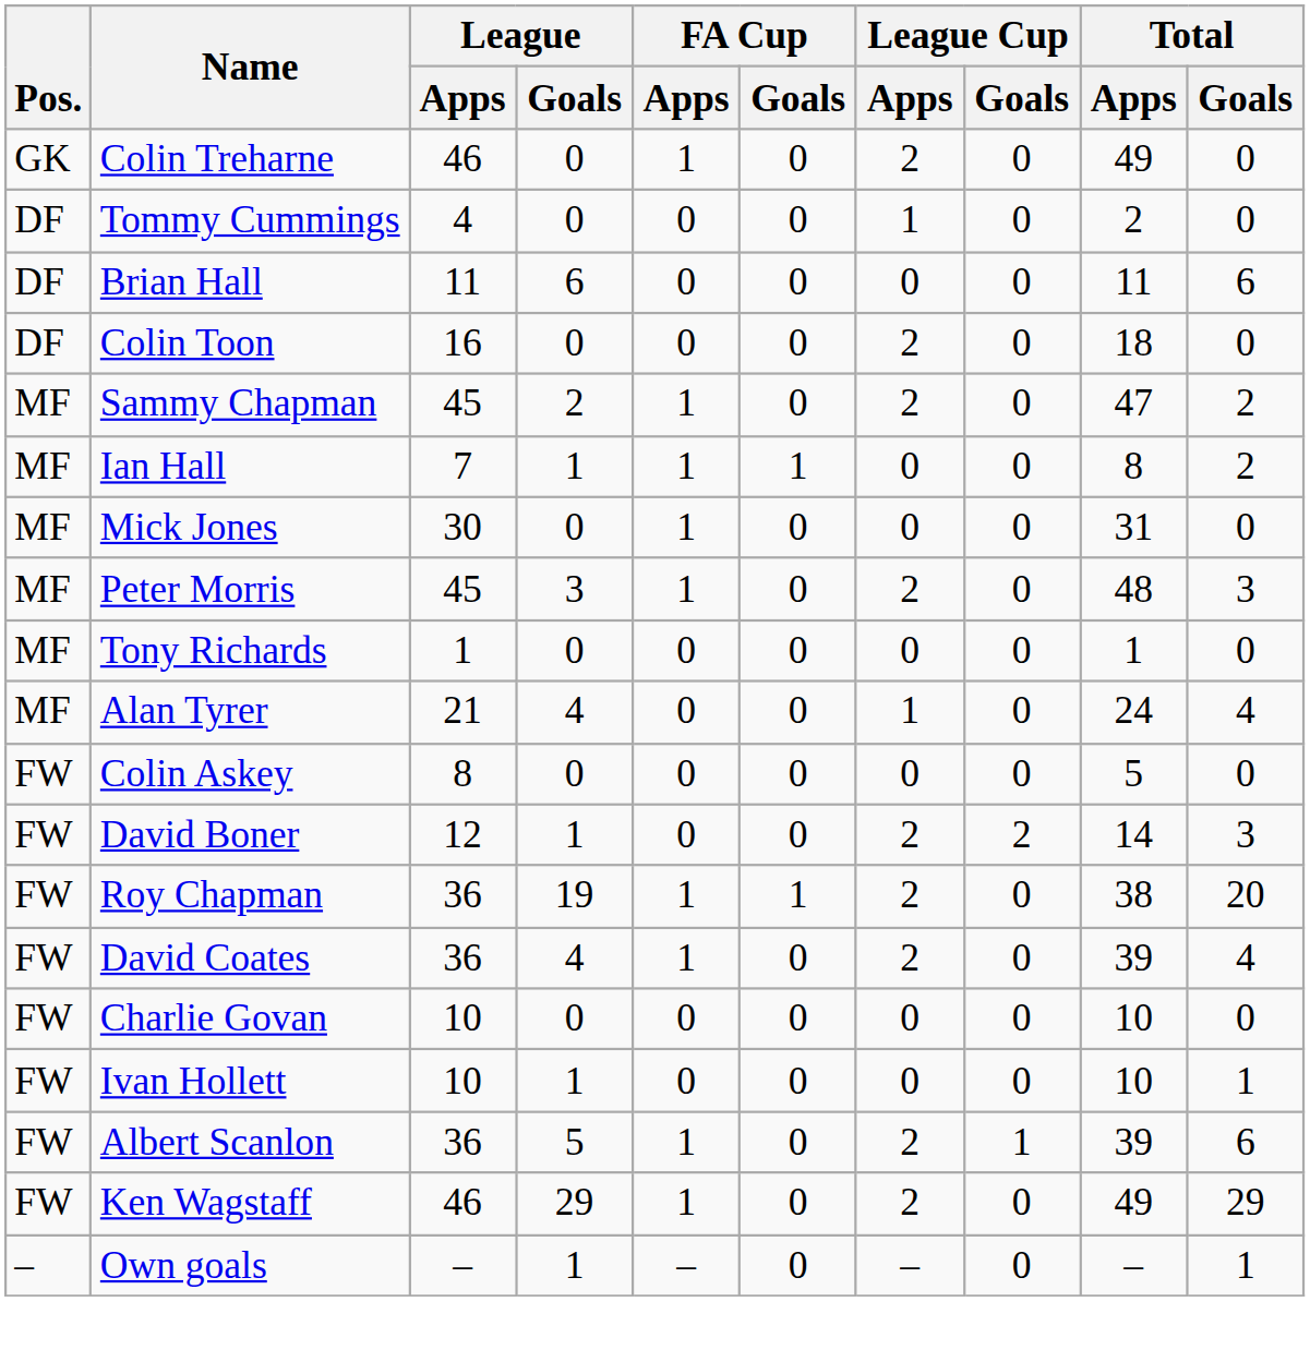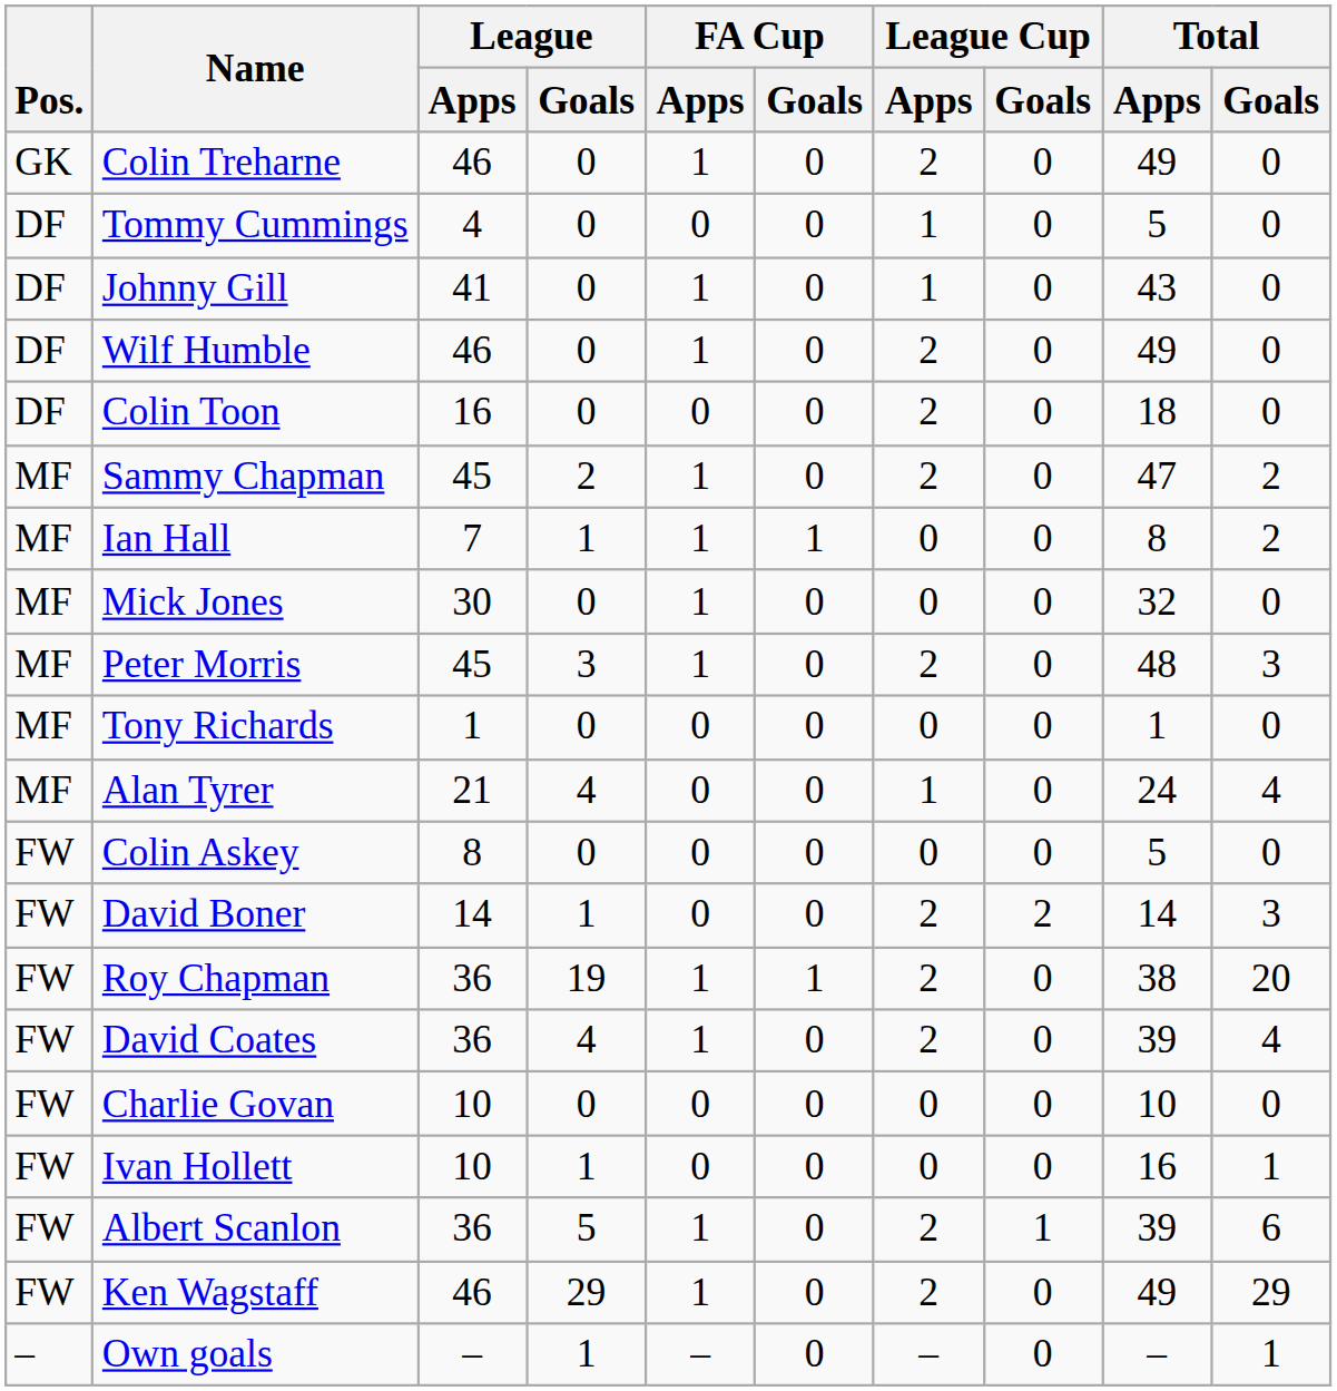 <table class="wikitable" style="text-align:center">
 <tr>
 <th rowspan="2" valign="bottom">Pos.</th>
 <th rowspan="2">Name</th>
 <th colspan="2" width="85">League</th>
 <th colspan="2" width="85">FA Cup</th>
 <th colspan="2" width="85">League Cup</th>
 <th colspan="2" width="85">Total</th>
 </tr>
 <tr>
 <th>Apps</th>
 <th>Goals</th>
 <th>Apps</th>
 <th>Goals</th>
 <th>Apps</th>
 <th>Goals</th>
 <th>Apps</th>
 <th>Goals</th>
 </tr>
 <tr>
 <td align="left">GK</td>
 <td align="left"> <a href='#'>Colin Treharne</a></td>
 <td>46</td>
 <td>0</td>
 <td>1</td>
 <td>0</td>
 <td>2</td>
 <td>0</td>
 <td>49</td>
 <td>0</td>
 </tr>
 <tr>
 <td align="left">DF</td>
 <td align="left"> <a href='#'>Tommy Cummings</a></td>
 <td>4</td>
 <td>0</td>
 <td>0</td>
 <td>0</td>
 <td>1</td>
 <td>0</td>
-<td>2</td>
+<td>5</td>
 <td>0</td>
 </tr>
 <tr>
 <td align="left">DF</td>
-<td align="left"> <a href='#'>Brian Hall</a></td>
-<td>11</td>
-<td>6</td>
+<td align="left"> <a href='#'>Johnny Gill</a></td>
+<td>41</td>
 <td>0</td>
+<td>1</td>
 <td>0</td>
+<td>1</td>
 <td>0</td>
+<td>43</td>
 <td>0</td>
-<td>11</td>
-<td>6</td>
+</tr>
+<tr>
+<td align="left">DF</td>
+<td align="left"> <a href='#'>Wilf Humble</a></td>
+<td>46</td>
+<td>0</td>
+<td>1</td>
+<td>0</td>
+<td>2</td>
+<td>0</td>
+<td>49</td>
+<td>0</td>
 </tr>
 <tr>
 <td align="left">DF</td>
 <td align="left"> <a href='#'>Colin Toon</a></td>
 <td>16</td>
 <td>0</td>
 <td>0</td>
 <td>0</td>
 <td>2</td>
 <td>0</td>
 <td>18</td>
 <td>0</td>
 </tr>
 <tr>
 <td align="left">MF</td>
 <td align="left"> <a href='#'>Sammy Chapman</a></td>
 <td>45</td>
 <td>2</td>
 <td>1</td>
 <td>0</td>
 <td>2</td>
 <td>0</td>
 <td>47</td>
 <td>2</td>
 </tr>
 <tr>
 <td align="left">MF</td>
 <td align="left"> <a href='#'>Ian Hall</a></td>
 <td>7</td>
 <td>1</td>
 <td>1</td>
 <td>1</td>
 <td>0</td>
 <td>0</td>
 <td>8</td>
 <td>2</td>
 </tr>
 <tr>
 <td align="left">MF</td>
 <td align="left"> <a href='#'>Mick Jones</a></td>
 <td>30</td>
 <td>0</td>
 <td>1</td>
 <td>0</td>
 <td>0</td>
 <td>0</td>
-<td>31</td>
+<td>32</td>
 <td>0</td>
 </tr>
 <tr>
 <td align="left">MF</td>
 <td align="left"> <a href='#'>Peter Morris</a></td>
 <td>45</td>
 <td>3</td>
 <td>1</td>
 <td>0</td>
 <td>2</td>
 <td>0</td>
 <td>48</td>
 <td>3</td>
 </tr>
 <tr>
 <td align="left">MF</td>
 <td align="left"> <a href='#'>Tony Richards</a></td>
 <td>1</td>
 <td>0</td>
 <td>0</td>
 <td>0</td>
 <td>0</td>
 <td>0</td>
 <td>1</td>
 <td>0</td>
 </tr>
 <tr>
 <td align="left">MF</td>
 <td align="left"> <a href='#'>Alan Tyrer</a></td>
 <td>21</td>
 <td>4</td>
 <td>0</td>
 <td>0</td>
 <td>1</td>
 <td>0</td>
 <td>24</td>
 <td>4</td>
 </tr>
 <tr>
 <td align="left">FW</td>
 <td align="left"> <a href='#'>Colin Askey</a></td>
 <td>8</td>
 <td>0</td>
 <td>0</td>
 <td>0</td>
 <td>0</td>
 <td>0</td>
 <td>5</td>
 <td>0</td>
 </tr>
 <tr>
 <td align="left">FW</td>
 <td align="left"> <a href='#'>David Boner</a></td>
-<td>12</td>
+<td>14</td>
 <td>1</td>
 <td>0</td>
 <td>0</td>
 <td>2</td>
 <td>2</td>
 <td>14</td>
 <td>3</td>
 </tr>
 <tr>
 <td align="left">FW</td>
 <td align="left"> <a href='#'>Roy Chapman</a></td>
 <td>36</td>
 <td>19</td>
 <td>1</td>
 <td>1</td>
 <td>2</td>
 <td>0</td>
 <td>38</td>
 <td>20</td>
 </tr>
 <tr>
 <td align="left">FW</td>
 <td align="left"> <a href='#'>David Coates</a></td>
 <td>36</td>
 <td>4</td>
 <td>1</td>
 <td>0</td>
 <td>2</td>
 <td>0</td>
 <td>39</td>
 <td>4</td>
 </tr>
 <tr>
 <td align="left">FW</td>
 <td align="left"> <a href='#'>Charlie Govan</a></td>
 <td>10</td>
 <td>0</td>
 <td>0</td>
 <td>0</td>
 <td>0</td>
 <td>0</td>
 <td>10</td>
 <td>0</td>
 </tr>
 <tr>
 <td align="left">FW</td>
 <td align="left"> <a href='#'>Ivan Hollett</a></td>
 <td>10</td>
 <td>1</td>
 <td>0</td>
 <td>0</td>
 <td>0</td>
 <td>0</td>
-<td>10</td>
+<td>16</td>
 <td>1</td>
 </tr>
 <tr>
 <td align="left">FW</td>
 <td align="left"> <a href='#'>Albert Scanlon</a></td>
 <td>36</td>
 <td>5</td>
 <td>1</td>
 <td>0</td>
 <td>2</td>
 <td>1</td>
 <td>39</td>
 <td>6</td>
 </tr>
 <tr>
 <td align="left">FW</td>
 <td align="left"> <a href='#'>Ken Wagstaff</a></td>
 <td>46</td>
 <td>29</td>
 <td>1</td>
 <td>0</td>
 <td>2</td>
 <td>0</td>
 <td>49</td>
 <td>29</td>
 </tr>
 <tr>
 <td align="left">–</td>
 <td align="left"><a href='#'>Own goals</a></td>
 <td>–</td>
 <td>1</td>
 <td>–</td>
 <td>0</td>
 <td>–</td>
 <td>0</td>
 <td>–</td>
 <td>1</td>
 </tr>
 </table>
